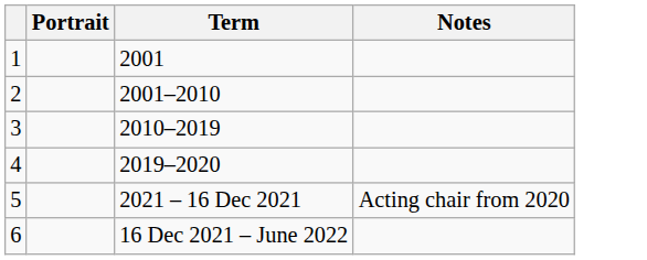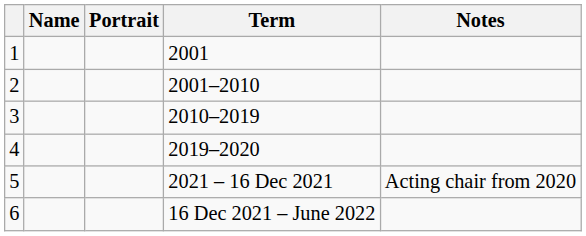 <table class="wikitable sortable">
 <tr>
 <th></th>
+<th>Name</th>
 <th>Portrait</th>
 <th>Term</th>
 <th>Notes</th>
 </tr>
 <tr>
 <td align=center>1</td>
 <td></td>
+<td></td>
 <td>2001</td>
 <td></td>
 </tr>
 <tr>
 <td align=center>2</td>
+<td></td>
 <td></td>
 <td>2001–2010</td>
 <td></td>
 </tr>
 <tr>
 <td align=center>3</td>
 <td></td>
+<td></td>
 <td>2010–2019</td>
 <td></td>
 </tr>
 <tr>
 <td align=center>4</td>
+<td></td>
 <td></td>
 <td>2019–2020</td>
 <td></td>
 </tr>
 <tr>
 <td align=center>5</td>
 <td></td>
+<td></td>
 <td>2021 – 16 Dec 2021</td>
 <td>Acting chair from 2020</td>
 </tr>
 <tr>
 <td align=center>6</td>
 <td></td>
+<td></td>
 <td>16 Dec 2021 – June 2022</td>
 <td></td>
 </tr>
 </table>
